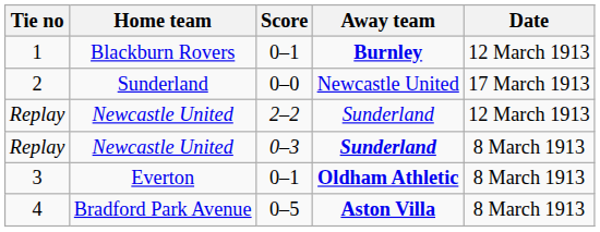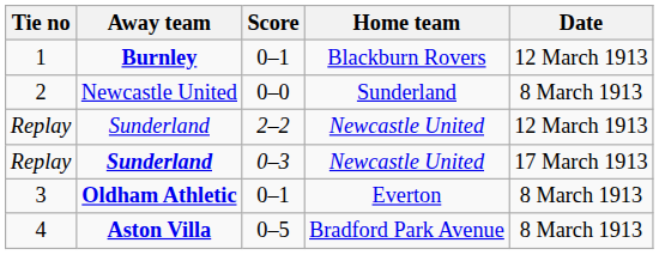 <table class="wikitable" style="text-align: center">
 <tr>
 <th>Tie no</th>
+<th>Away team</th>
+<th>Score</th>
 <th>Home team</th>
-<th>Score</th>
-<th>Away team</th>
 <th>Date</th>
 </tr>
 <tr>
 <td>1</td>
+<td><strong><a href='#'>Burnley</a></strong></td>
+<td>0–1</td>
 <td><a href='#'>Blackburn Rovers</a></td>
-<td>0–1</td>
-<td><strong><a href='#'>Burnley</a></strong></td>
 <td>12 March 1913</td>
 </tr>
 <tr>
 <td>2</td>
+<td><a href='#'>Newcastle United</a></td>
+<td>0–0</td>
 <td><a href='#'>Sunderland</a></td>
-<td>0–0</td>
-<td><a href='#'>Newcastle United</a></td>
-<td>17 March 1913</td>
+<td>8 March 1913</td>
 </tr>
 <tr>
 <td><em>Replay</em></td>
+<td><em><a href='#'>Sunderland</a></em></td>
+<td><em>2–2</em></td>
 <td><em><a href='#'>Newcastle United</a></em></td>
-<td><em>2–2</em></td>
-<td><em><a href='#'>Sunderland</a></em></td>
 <td>12 March 1913</td>
 </tr>
 <tr>
 <td><em>Replay</em></td>
+<td><strong><em><a href='#'>Sunderland</a></em></strong></td>
+<td><em>0–3</em></td>
 <td><em><a href='#'>Newcastle United</a></em></td>
-<td><em>0–3</em></td>
-<td><strong><em><a href='#'>Sunderland</a></em></strong></td>
-<td>8 March 1913</td>
+<td>17 March 1913</td>
 </tr>
 <tr>
 <td>3</td>
+<td><strong><a href='#'>Oldham Athletic</a></strong></td>
+<td>0–1</td>
 <td><a href='#'>Everton</a></td>
-<td>0–1</td>
-<td><strong><a href='#'>Oldham Athletic</a></strong></td>
 <td>8 March 1913</td>
 </tr>
 <tr>
 <td>4</td>
+<td><strong><a href='#'>Aston Villa</a></strong></td>
+<td>0–5</td>
 <td><a href='#'>Bradford Park Avenue</a></td>
-<td>0–5</td>
-<td><strong><a href='#'>Aston Villa</a></strong></td>
 <td>8 March 1913</td>
 </tr>
 </table>
